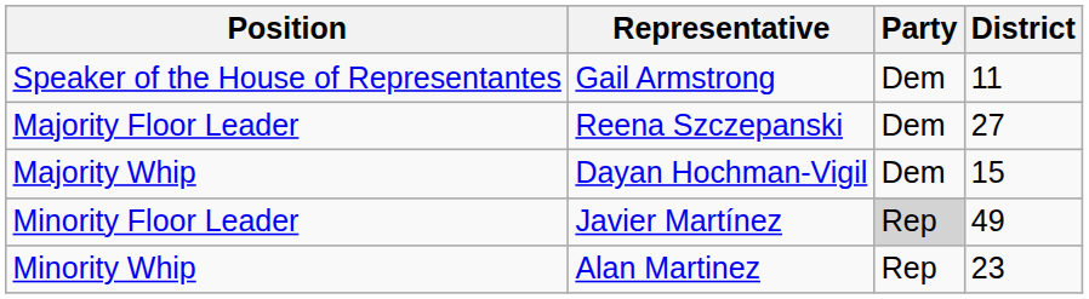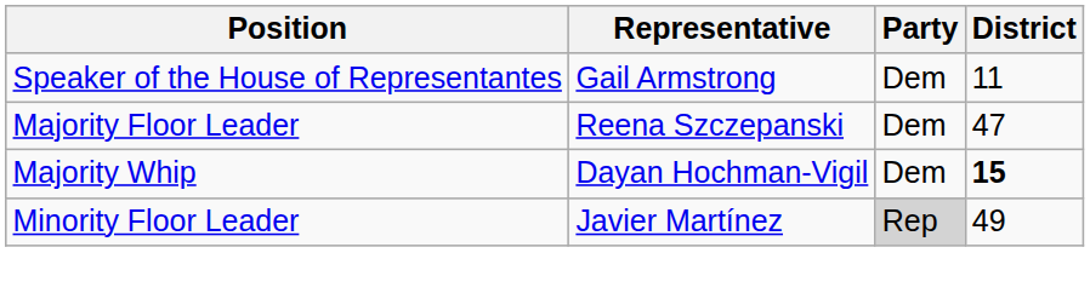 <table class="wikitable">
 <tr>
 <th style="text-align:center;">Position</th>
 <th>Representative </th>
 <th>Party</th>
 <th>District</th>
 </tr>
 <tr>
 <td><a href='#'>Speaker of the House of Representantes</a></td>
 <td><a href='#'>Gail Armstrong</a></td>
 <td>Dem</td>
 <td>11</td>
 </tr>
 <tr>
 <td><a href='#'>Majority Floor Leader</a></td>
 <td><a href='#'>Reena Szczepanski</a></td>
 <td>Dem</td>
-<td>27</td>
+<td>47</td>
 </tr>
 <tr>
 <td><a href='#'>Majority Whip</a></td>
 <td><a href='#'>Dayan Hochman-Vigil</a></td>
 <td>Dem</td>
-<td>15</td>
+<td><strong>15</strong></td>
 </tr>
 <tr>
 <td><a href='#'>Minority Floor Leader</a></td>
 <td><a href='#'>Javier Martínez</a></td>
 <td style="background: lightgrey;">Rep</td>
 <td>49</td>
 </tr>
-<tr>
-<td><a href='#'>Minority Whip</a></td>
-<td><a href='#'>Alan Martinez</a></td>
-<td>Rep</td>
-<td>23</td>
-</tr>
 </table>
